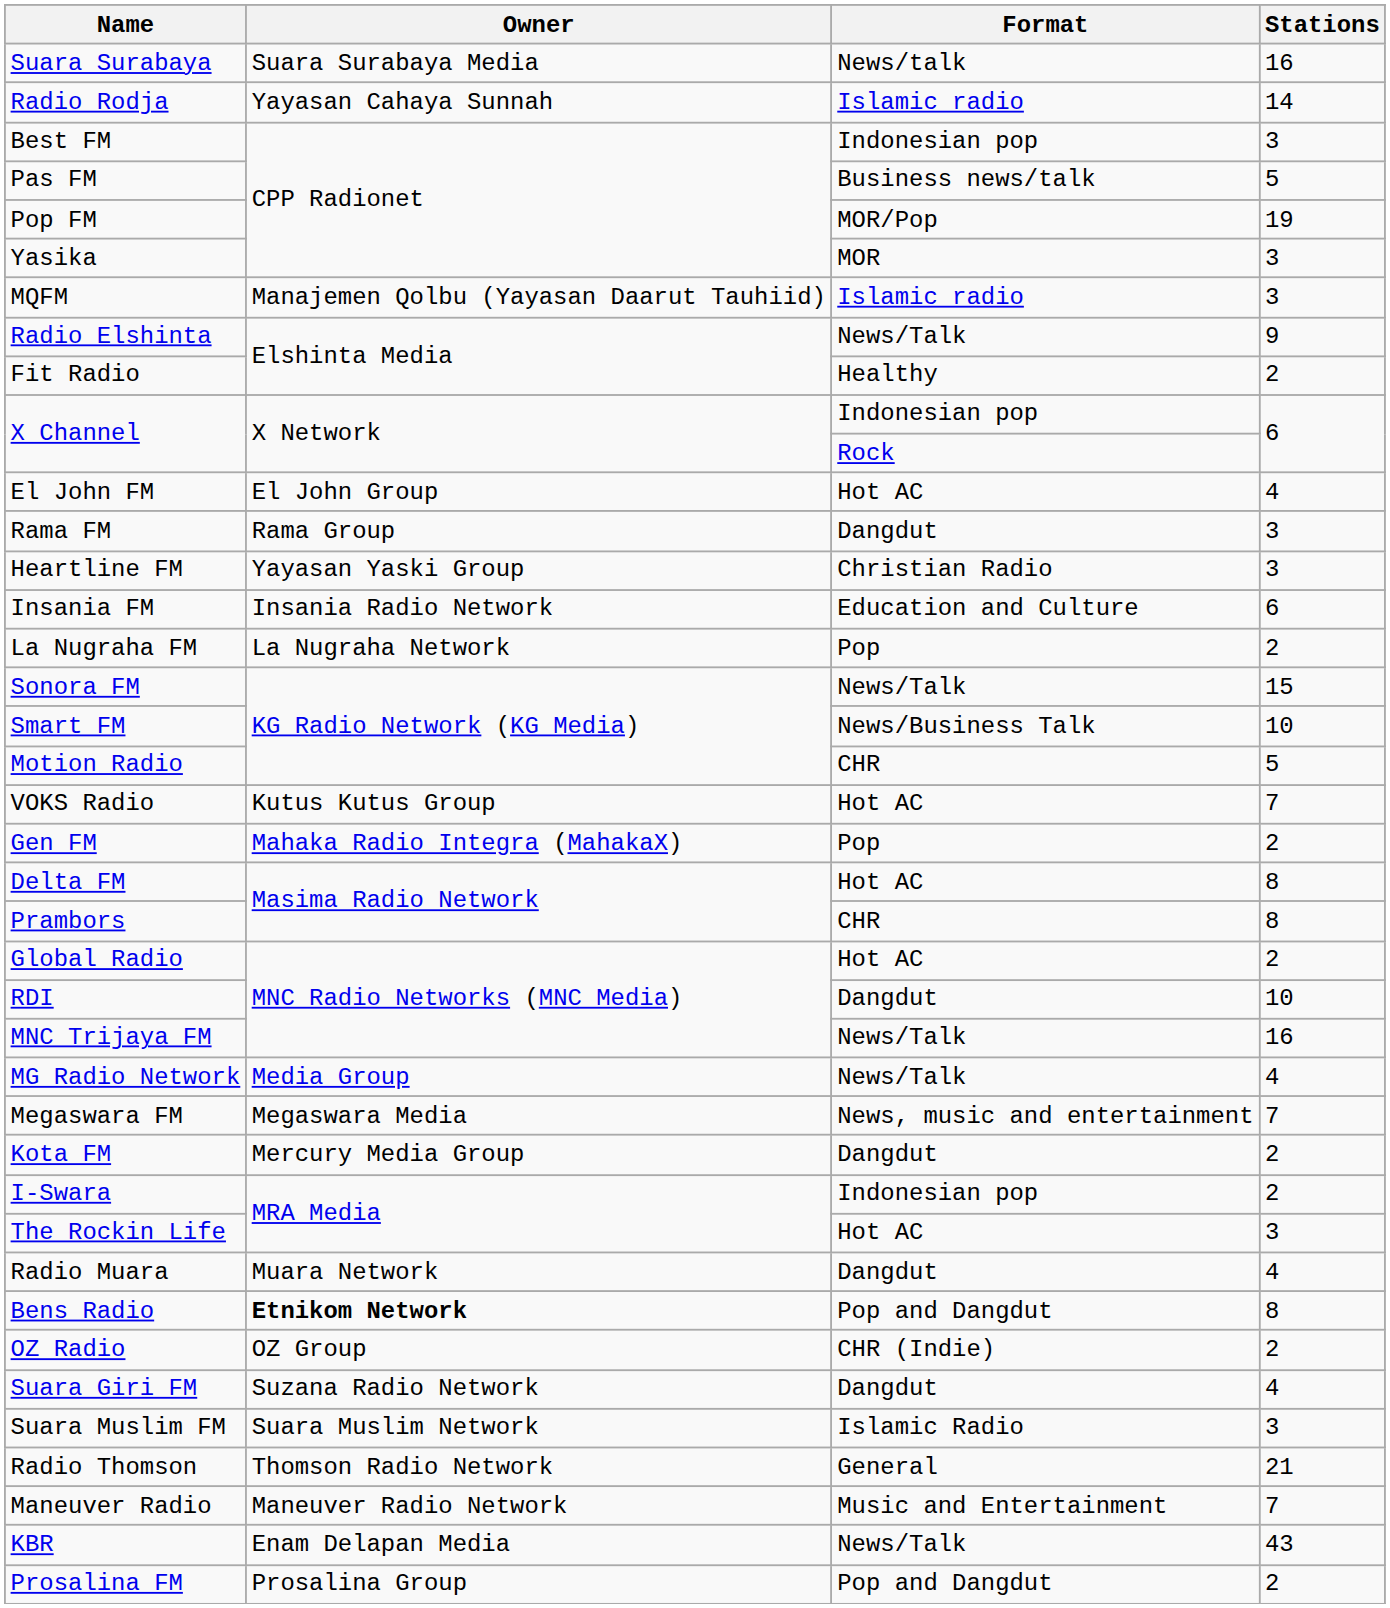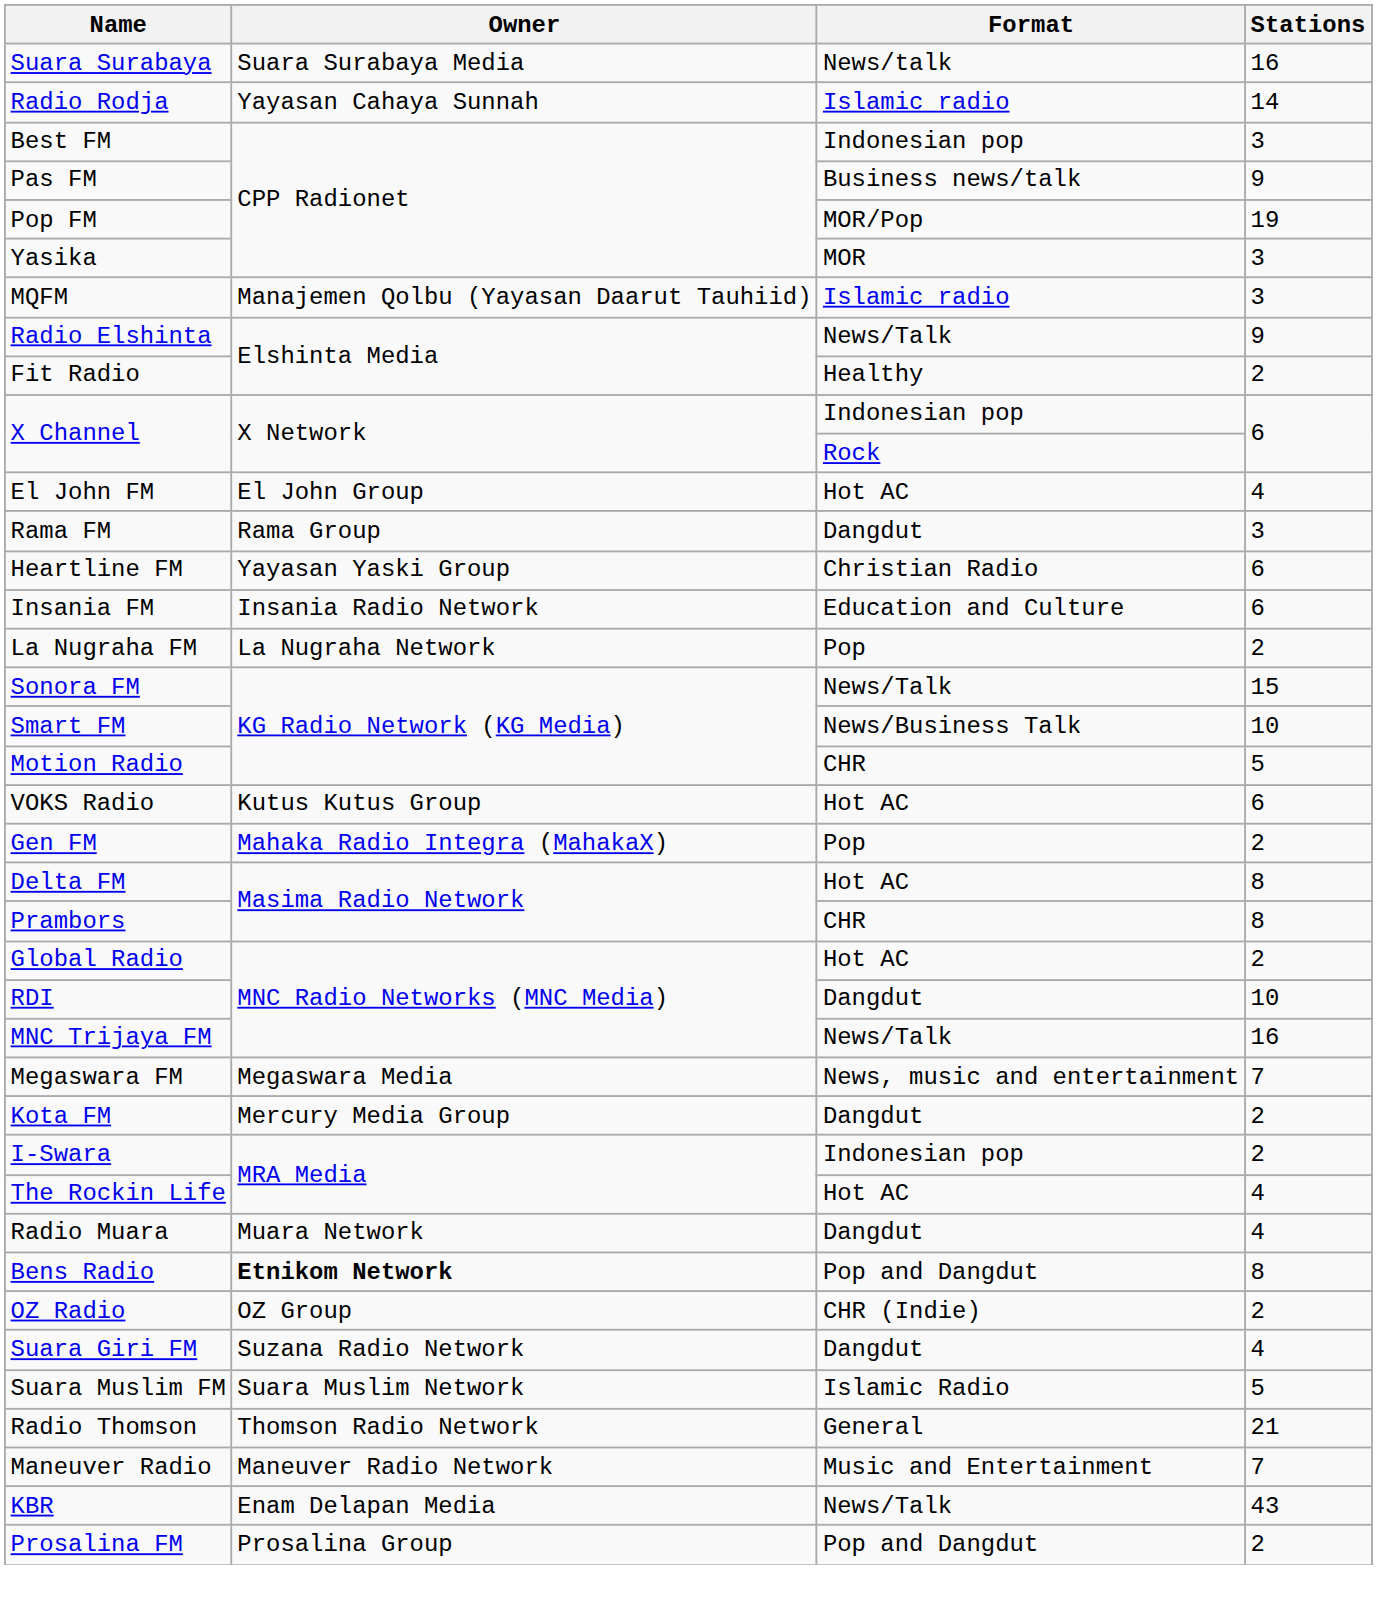 <table class="wikitable sortable">
 <tr>
 <th>Name</th>
 <th>Owner</th>
 <th>Format</th>
 <th>Stations</th>
 </tr>
 <tr>
 <td><a href='#'>Suara Surabaya</a></td>
 <td>Suara Surabaya Media</td>
 <td>News/talk</td>
 <td>16</td>
 </tr>
 <tr>
 <td><a href='#'>Radio Rodja</a></td>
 <td>Yayasan Cahaya Sunnah</td>
 <td><a href='#'>Islamic radio</a></td>
 <td>14</td>
 </tr>
 <tr>
 <td>Best FM</td>
 <td rowspan="4">CPP Radionet</td>
 <td>Indonesian pop</td>
 <td>3</td>
 </tr>
 <tr>
 <td>Pas FM</td>
 <td>Business news/talk</td>
-<td>5</td>
+<td>9</td>
 </tr>
 <tr>
 <td>Pop FM</td>
 <td>MOR/Pop</td>
 <td>19</td>
 </tr>
 <tr>
 <td>Yasika</td>
 <td>MOR</td>
 <td>3</td>
 </tr>
 <tr>
 <td>MQFM</td>
 <td>Manajemen Qolbu (Yayasan Daarut Tauhiid)</td>
 <td><a href='#'>Islamic radio</a></td>
 <td>3</td>
 </tr>
 <tr>
 <td><a href='#'>Radio Elshinta</a></td>
 <td rowspan="2">Elshinta Media</td>
 <td>News/Talk</td>
 <td>9</td>
 </tr>
 <tr>
 <td>Fit Radio</td>
 <td>Healthy</td>
 <td>2</td>
 </tr>
 <tr>
 <td rowspan="2"><a href='#'>X Channel</a></td>
 <td rowspan="2">X Network</td>
 <td>Indonesian pop</td>
 <td rowspan="2">6</td>
 </tr>
 <tr>
 <td><a href='#'>Rock</a></td>
 </tr>
 <tr>
 <td>El John FM</td>
 <td>El John Group</td>
 <td>Hot AC</td>
 <td>4</td>
 </tr>
 <tr>
 <td>Rama FM</td>
 <td>Rama Group</td>
 <td>Dangdut</td>
 <td>3</td>
 </tr>
 <tr>
 <td>Heartline FM</td>
 <td>Yayasan Yaski Group</td>
 <td>Christian Radio</td>
-<td>3</td>
+<td>6</td>
 </tr>
 <tr>
 <td>Insania FM</td>
 <td>Insania Radio Network</td>
 <td>Education and Culture</td>
 <td>6</td>
 </tr>
 <tr>
 <td>La Nugraha FM</td>
 <td>La Nugraha Network</td>
 <td>Pop</td>
 <td>2</td>
 </tr>
 <tr>
 <td><a href='#'>Sonora FM</a></td>
 <td rowspan="3"><a href='#'>KG Radio Network</a> (<a href='#'>KG Media</a>)</td>
 <td>News/Talk</td>
 <td>15</td>
 </tr>
 <tr>
 <td><a href='#'>Smart FM</a></td>
 <td>News/Business Talk</td>
 <td>10</td>
 </tr>
 <tr>
 <td><a href='#'>Motion Radio</a></td>
 <td>CHR</td>
 <td>5</td>
 </tr>
 <tr>
 <td>VOKS Radio</td>
 <td>Kutus Kutus Group</td>
 <td>Hot AC</td>
-<td>7</td>
+<td>6</td>
 </tr>
 <tr>
 <td><a href='#'>Gen FM</a></td>
 <td><a href='#'>Mahaka Radio Integra</a> (<a href='#'>MahakaX</a>)</td>
 <td>Pop</td>
 <td>2</td>
 </tr>
 <tr>
 <td><a href='#'>Delta FM</a></td>
 <td rowspan="2"><a href='#'>Masima Radio Network</a></td>
 <td>Hot AC</td>
 <td>8</td>
 </tr>
 <tr>
 <td><a href='#'>Prambors</a></td>
 <td>CHR</td>
 <td>8</td>
 </tr>
 <tr>
 <td><a href='#'>Global Radio</a></td>
 <td rowspan="3"><a href='#'>MNC Radio Networks</a> (<a href='#'>MNC Media</a>)</td>
 <td>Hot AC</td>
 <td>2</td>
 </tr>
 <tr>
 <td><a href='#'>RDI</a></td>
 <td>Dangdut</td>
 <td>10</td>
 </tr>
 <tr>
 <td><a href='#'>MNC Trijaya FM</a></td>
 <td>News/Talk</td>
 <td>16</td>
 </tr>
 <tr>
-<td><a href='#'>MG Radio Network</a></td>
-<td><a href='#'>Media Group</a></td>
-<td>News/Talk</td>
-<td>4</td>
-</tr>
-<tr>
 <td>Megaswara FM</td>
 <td>Megaswara Media</td>
 <td>News, music and entertainment</td>
 <td>7</td>
 </tr>
 <tr>
 <td><a href='#'>Kota FM</a></td>
 <td>Mercury Media Group</td>
 <td>Dangdut</td>
 <td>2</td>
 </tr>
 <tr>
 <td><a href='#'>I-Swara</a></td>
 <td rowspan="2"><a href='#'>MRA Media</a></td>
 <td>Indonesian pop</td>
 <td>2</td>
 </tr>
 <tr>
 <td><a href='#'>The Rockin Life</a></td>
 <td>Hot AC</td>
-<td>3</td>
+<td>4</td>
 </tr>
 <tr>
 <td>Radio Muara</td>
 <td>Muara Network</td>
 <td>Dangdut</td>
 <td>4</td>
 </tr>
 <tr>
 <td><a href='#'>Bens Radio</a></td>
 <td><strong>Etnikom Network</strong></td>
 <td>Pop and Dangdut</td>
 <td>8</td>
 </tr>
 <tr>
 <td><a href='#'>OZ Radio</a></td>
 <td>OZ Group</td>
 <td>CHR (Indie)</td>
 <td>2</td>
 </tr>
 <tr>
 <td><a href='#'>Suara Giri FM</a></td>
 <td>Suzana Radio Network</td>
 <td>Dangdut</td>
 <td>4</td>
 </tr>
 <tr>
 <td>Suara Muslim FM</td>
 <td>Suara Muslim Network</td>
 <td>Islamic Radio</td>
-<td>3</td>
+<td>5</td>
 </tr>
 <tr>
 <td>Radio Thomson</td>
 <td>Thomson Radio Network</td>
 <td>General</td>
 <td>21</td>
 </tr>
 <tr>
 <td>Maneuver Radio</td>
 <td>Maneuver Radio Network</td>
 <td>Music and Entertainment</td>
 <td>7</td>
 </tr>
 <tr>
 <td><a href='#'>KBR</a></td>
 <td>Enam Delapan Media</td>
 <td>News/Talk</td>
 <td>43</td>
 </tr>
 <tr>
 <td><a href='#'>Prosalina FM</a></td>
 <td>Prosalina Group</td>
 <td>Pop and Dangdut</td>
 <td>2</td>
 </tr>
 </table>
